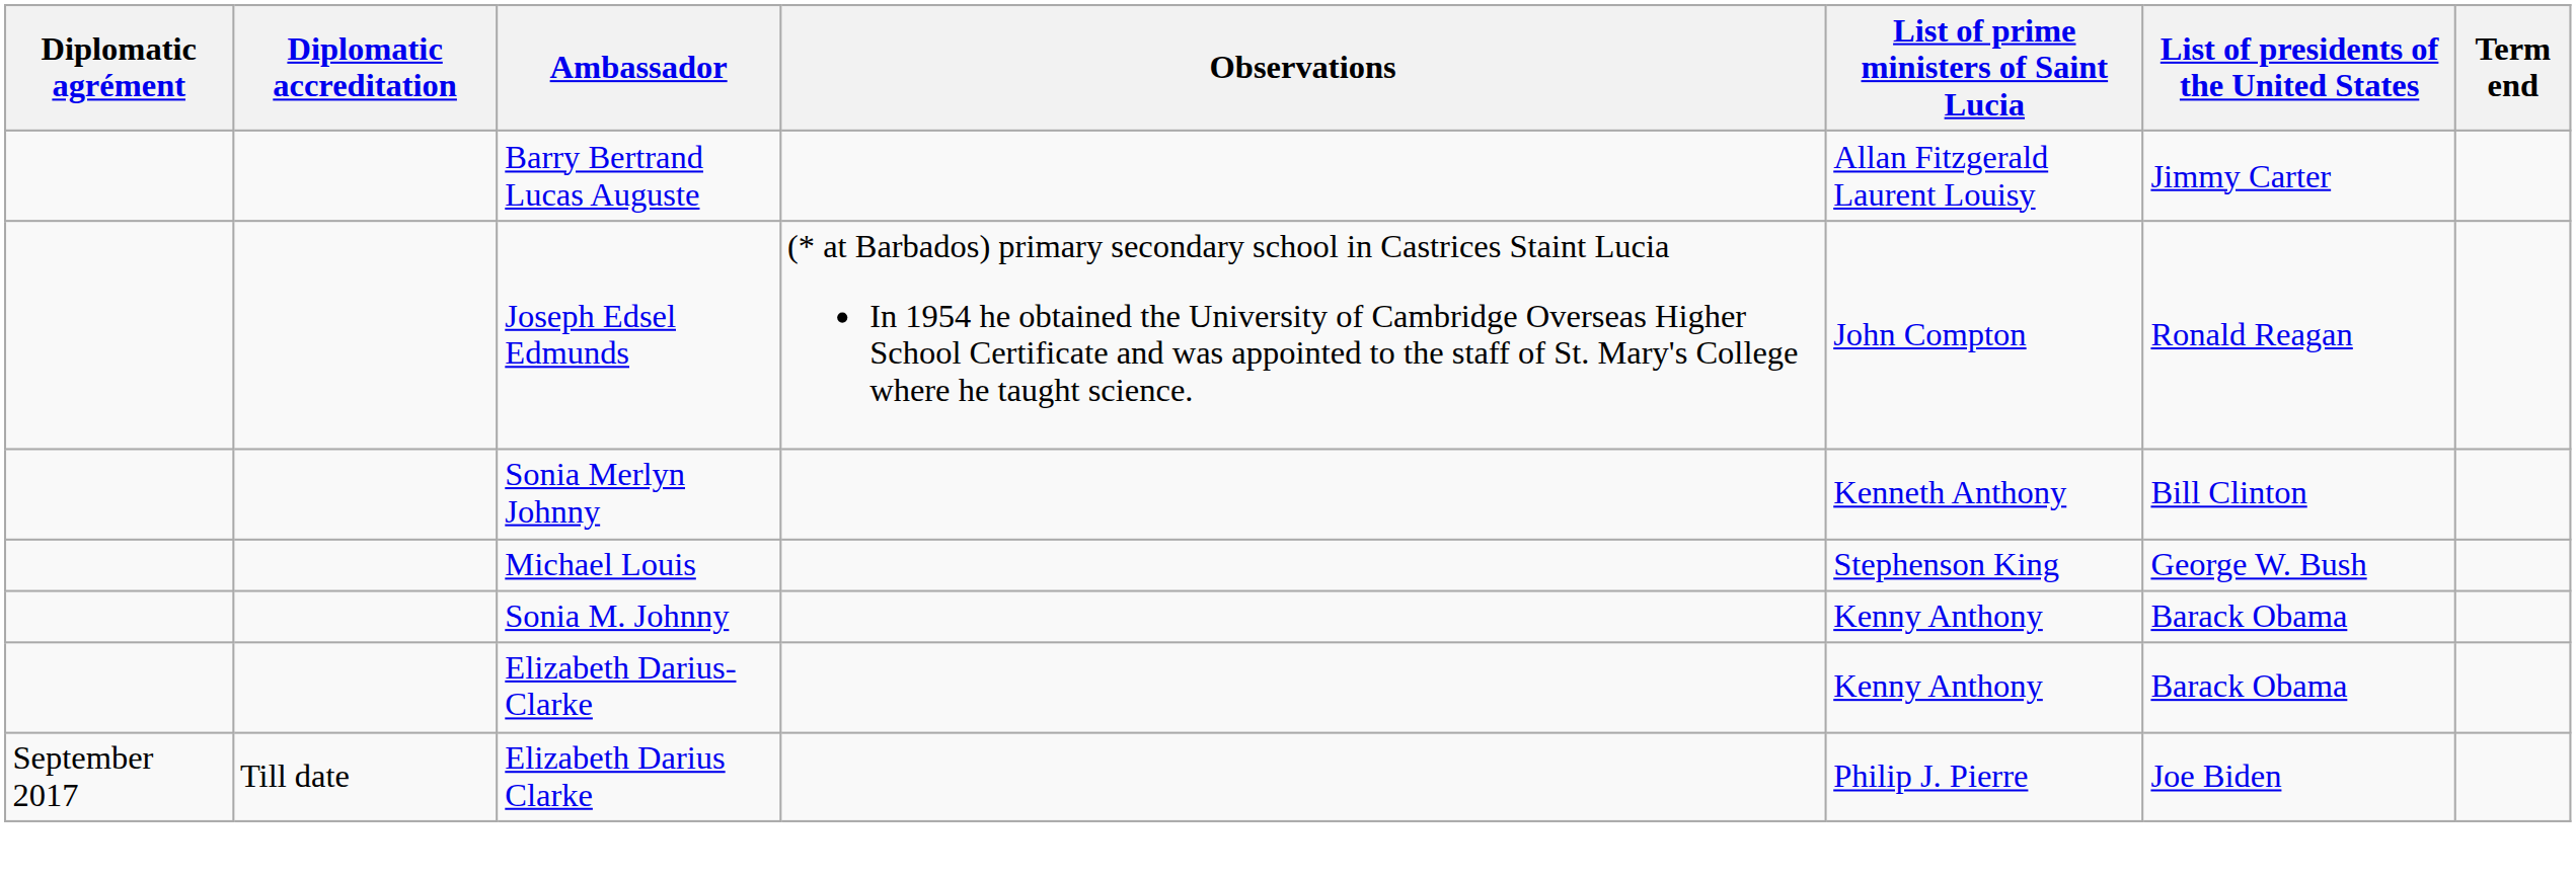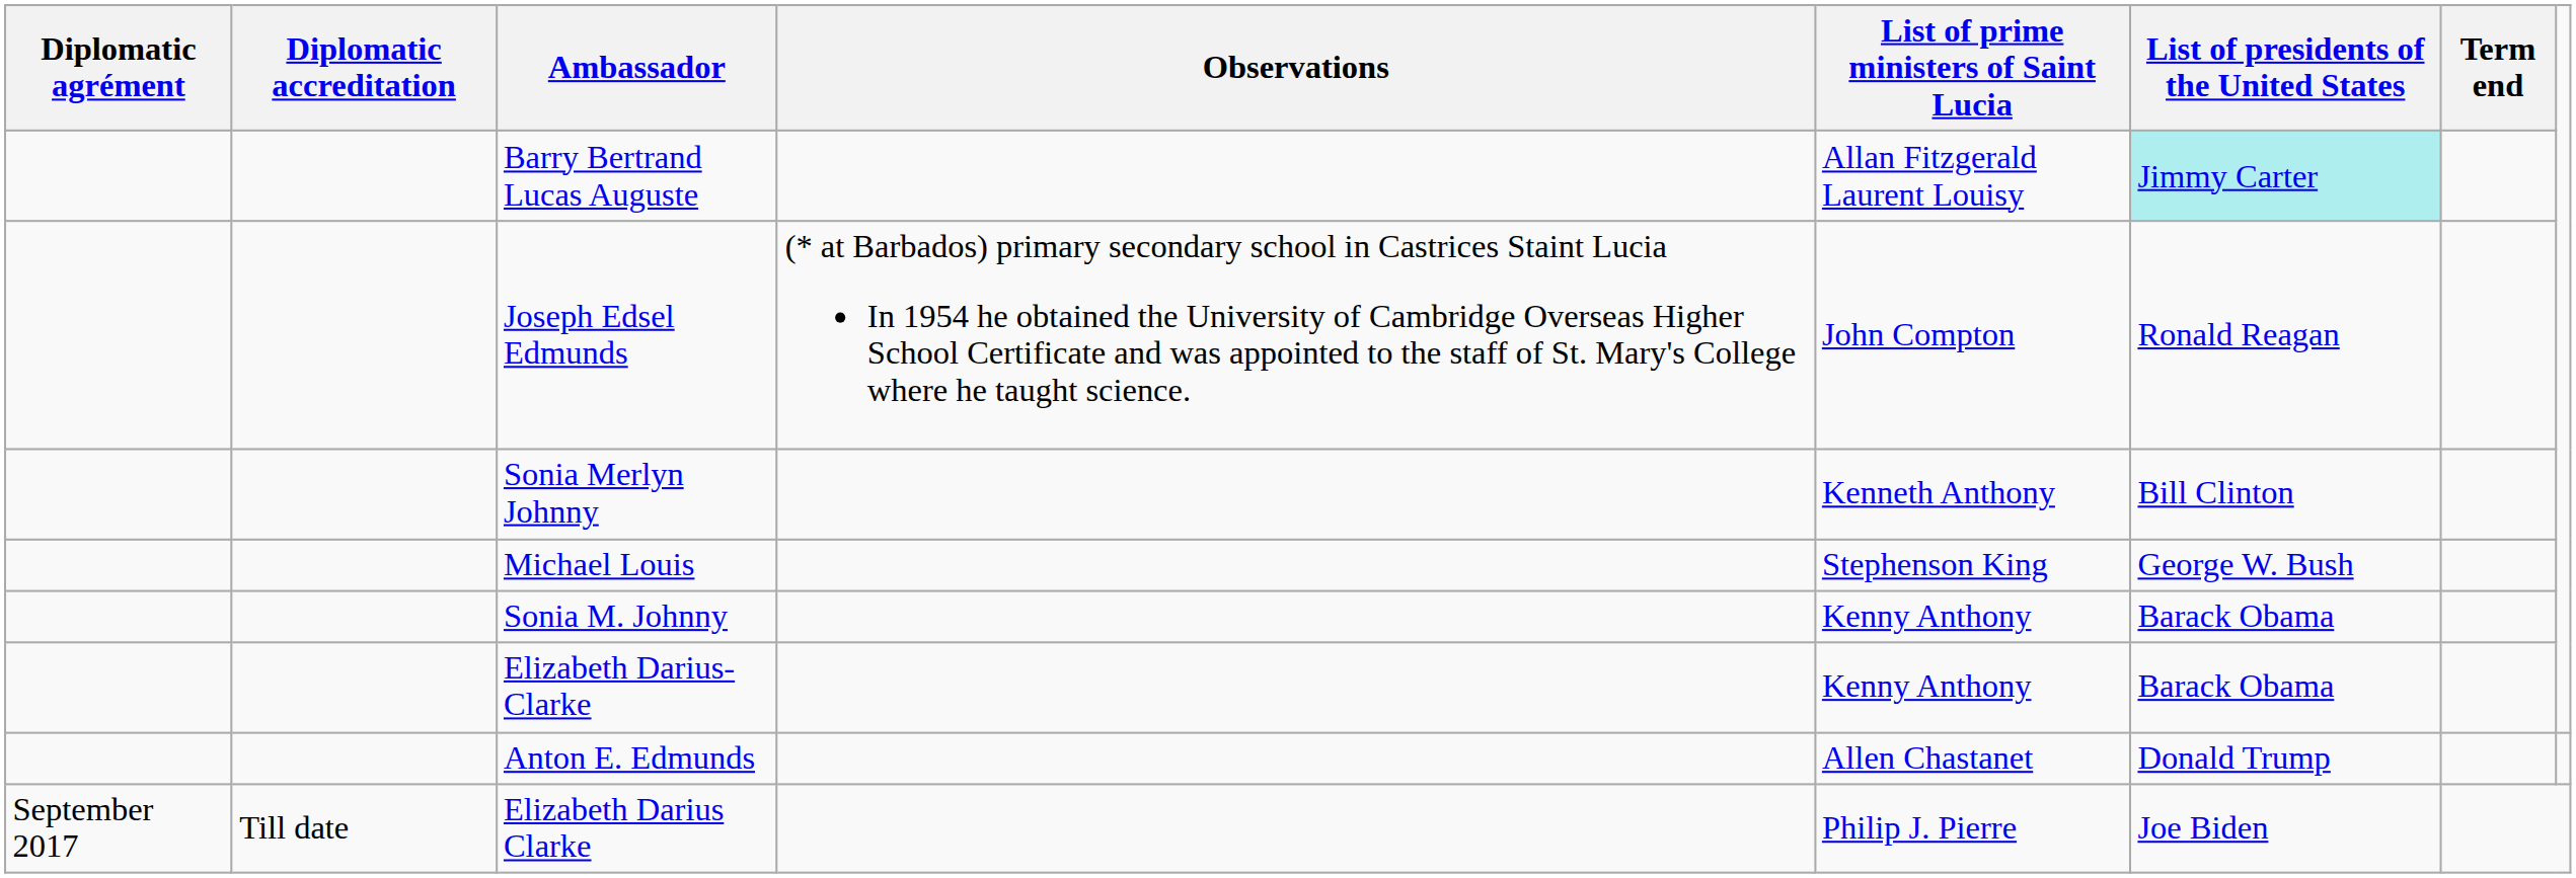 <table class="wikitable sortable">
 <tr>
 <th>Diplomatic <a href='#'>agrément</a></th>
 <th><a href='#'>Diplomatic accreditation</a></th>
 <th><a href='#'>Ambassador</a></th>
 <th>Observations</th>
 <th><a href='#'>List of prime ministers of Saint Lucia</a></th>
 <th><a href='#'>List of presidents of the United States</a></th>
 <th>Term end</th>
 </tr>
 <tr>
 <td></td>
 <td></td>
 <td><a href='#'>Barry Bertrand Lucas Auguste</a></td>
 <td></td>
 <td><a href='#'>Allan Fitzgerald Laurent Louisy </a></td>
-<td><a href='#'>Jimmy Carter</a></td>
+<td style="background: paleturquoise;"><a href='#'>Jimmy Carter</a></td>
 <td></td>
 </tr>
 <tr>
 <td></td>
 <td></td>
 <td><a href='#'>Joseph Edsel Edmunds</a></td>
 <td>(* at Barbados) primary secondary school in Castrices Staint Lucia<br><ul><li>In 1954 he obtained the University of Cambridge Overseas Higher School Certificate and was appointed to the staff of St. Mary's College where he taught science.</li></ul></td>
 <td><a href='#'>John Compton</a></td>
 <td><a href='#'>Ronald Reagan</a></td>
 <td></td>
 </tr>
 <tr>
 <td></td>
 <td></td>
 <td><a href='#'>Sonia Merlyn Johnny</a></td>
 <td></td>
 <td><a href='#'>Kenneth Anthony</a></td>
 <td><a href='#'>Bill Clinton</a></td>
 <td></td>
 </tr>
 <tr>
 <td></td>
 <td></td>
 <td><a href='#'>Michael Louis</a></td>
 <td></td>
 <td><a href='#'>Stephenson King</a></td>
 <td><a href='#'>George W. Bush</a></td>
 <td></td>
 </tr>
 <tr>
 <td></td>
 <td></td>
 <td><a href='#'>Sonia M. Johnny</a></td>
 <td></td>
 <td><a href='#'>Kenny Anthony</a></td>
 <td><a href='#'>Barack Obama</a></td>
 <td></td>
 </tr>
 <tr>
 <td></td>
 <td></td>
 <td><a href='#'>Elizabeth Darius-Clarke</a></td>
 <td></td>
 <td><a href='#'>Kenny Anthony</a></td>
 <td><a href='#'>Barack Obama</a></td>
 <td></td>
 </tr>
 <tr>
+<td></td>
+<td></td>
+<td><a href='#'>Anton E. Edmunds</a></td>
+<td></td>
+<td><a href='#'>Allen Chastanet</a></td>
+<td><a href='#'>Donald Trump</a></td>
+<td></td>
+<td></td>
+</tr>
+<tr>
 <td>September 2017</td>
 <td>Till date</td>
 <td><a href='#'>Elizabeth Darius Clarke</a></td>
 <td></td>
 <td><a href='#'>Philip J. Pierre</a></td>
 <td><a href='#'>Joe Biden</a></td>
 </tr>
 </table>
